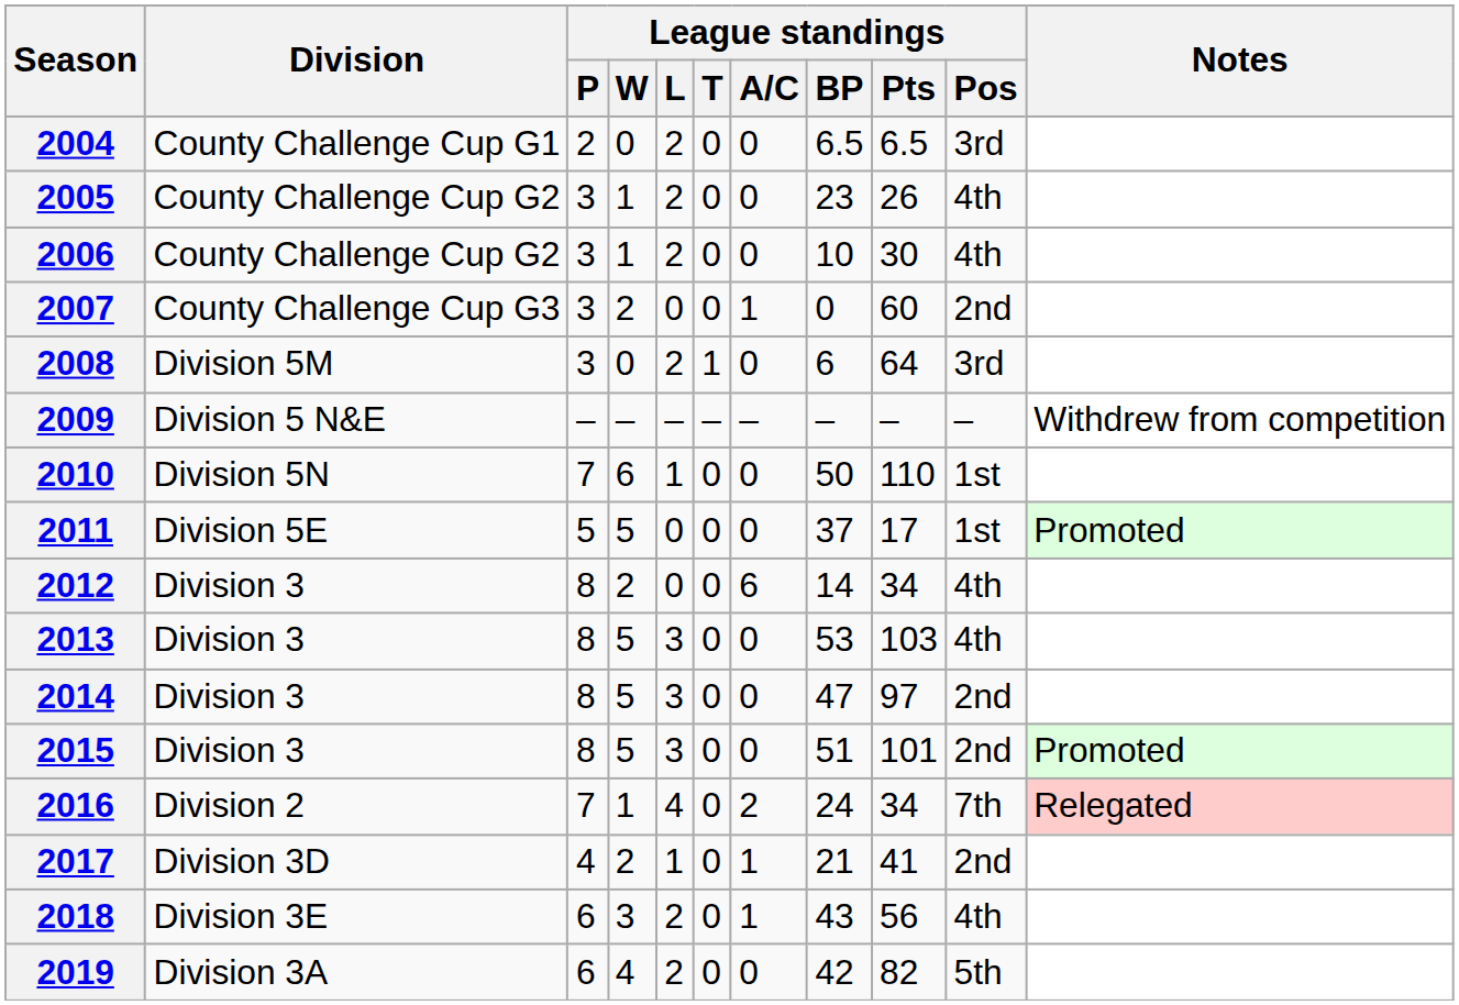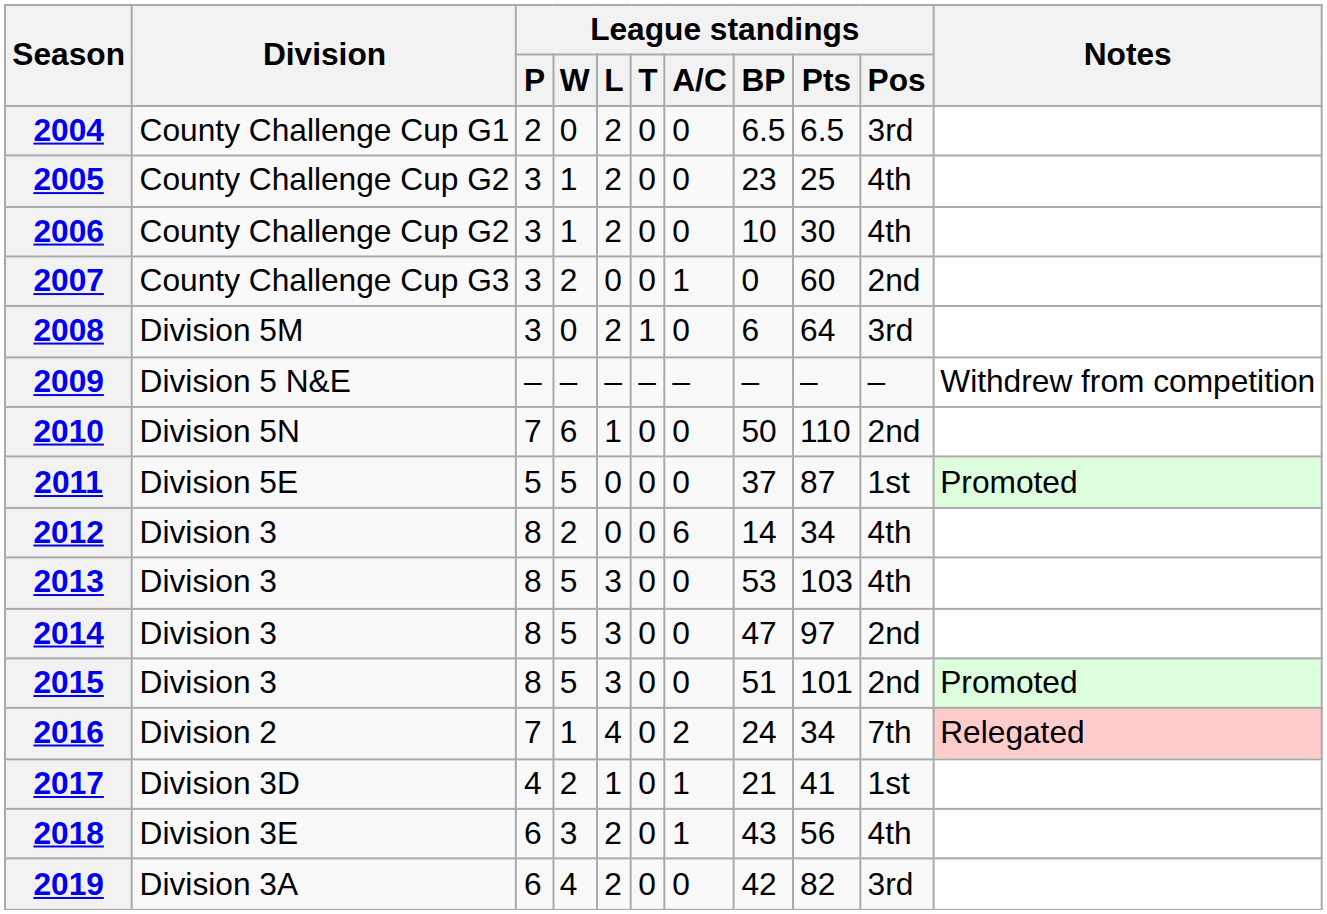 <table class="wikitable sortable">
 <tr>
 <th scope="col" rowspan="2">Season</th>
 <th scope="col" rowspan="2">Division</th>
 <th scope="col" colspan="8">League standings</th>
 <th scope="col" rowspan="2">Notes</th>
 </tr>
 <tr>
 <th scope="col">P</th>
 <th scope="col">W</th>
 <th scope="col">L</th>
 <th scope="col">T</th>
 <th scope="col">A/C</th>
 <th scope="col">BP</th>
 <th scope="col">Pts</th>
 <th scope="col">Pos</th>
 </tr>
 <tr>
 <th scope="row"><a href='#'>2004</a></th>
 <td>County Challenge Cup G1</td>
 <td>2</td>
 <td>0</td>
 <td>2</td>
 <td>0</td>
 <td>0</td>
 <td>6.5</td>
 <td>6.5</td>
 <td>3rd</td>
 <td style="background: white;"></td>
 </tr>
 <tr>
 <th scope="row"><a href='#'>2005</a></th>
 <td>County Challenge Cup G2</td>
 <td>3</td>
 <td>1</td>
 <td>2</td>
 <td>0</td>
 <td>0</td>
 <td>23</td>
-<td>26</td>
+<td>25</td>
 <td>4th</td>
 <td style="background: white;"></td>
 </tr>
 <tr>
 <th scope="row"><a href='#'>2006</a></th>
 <td>County Challenge Cup G2</td>
 <td>3</td>
 <td>1</td>
 <td>2</td>
 <td>0</td>
 <td>0</td>
 <td>10</td>
 <td>30</td>
 <td>4th</td>
 <td style="background: white;"></td>
 </tr>
 <tr>
 <th scope="row"><a href='#'>2007</a></th>
 <td>County Challenge Cup G3</td>
 <td>3</td>
 <td>2</td>
 <td>0</td>
 <td>0</td>
 <td>1</td>
 <td>0</td>
 <td>60</td>
 <td>2nd</td>
 <td style="background: white;"></td>
 </tr>
 <tr>
 <th scope="row"><a href='#'>2008</a></th>
 <td>Division 5M</td>
 <td>3</td>
 <td>0</td>
 <td>2</td>
 <td>1</td>
 <td>0</td>
 <td>6</td>
 <td>64</td>
 <td>3rd</td>
 <td style="background: white;"></td>
 </tr>
 <tr>
 <th scope="row"><a href='#'>2009</a></th>
 <td>Division 5 N&E</td>
 <td>–</td>
 <td>–</td>
 <td>–</td>
 <td>–</td>
 <td>–</td>
 <td>–</td>
 <td>–</td>
 <td>–</td>
 <td style="background: white;">Withdrew from competition</td>
 </tr>
 <tr>
 <th scope="row"><a href='#'>2010</a></th>
 <td>Division 5N</td>
 <td>7</td>
 <td>6</td>
 <td>1</td>
 <td>0</td>
 <td>0</td>
 <td>50</td>
 <td>110</td>
-<td>1st</td>
+<td>2nd</td>
 <td style="background: white;"></td>
 </tr>
 <tr>
 <th scope="row"><a href='#'>2011</a></th>
 <td>Division 5E</td>
 <td>5</td>
 <td>5</td>
 <td>0</td>
 <td>0</td>
 <td>0</td>
 <td>37</td>
-<td>17</td>
+<td>87</td>
 <td>1st</td>
 <td style="background: #dfd;">Promoted</td>
 </tr>
 <tr>
 <th scope="row"><a href='#'>2012</a></th>
 <td>Division 3</td>
 <td>8</td>
 <td>2</td>
 <td>0</td>
 <td>0</td>
 <td>6</td>
 <td>14</td>
 <td>34</td>
 <td>4th</td>
 <td style="background: white;"></td>
 </tr>
 <tr>
 <th scope="row"><a href='#'>2013</a></th>
 <td>Division 3</td>
 <td>8</td>
 <td>5</td>
 <td>3</td>
 <td>0</td>
 <td>0</td>
 <td>53</td>
 <td>103</td>
 <td>4th</td>
 <td style="background: white;"></td>
 </tr>
 <tr>
 <th scope="row"><a href='#'>2014</a></th>
 <td>Division 3</td>
 <td>8</td>
 <td>5</td>
 <td>3</td>
 <td>0</td>
 <td>0</td>
 <td>47</td>
 <td>97</td>
 <td>2nd</td>
 <td style="background: white;"></td>
 </tr>
 <tr>
 <th scope="row"><a href='#'>2015</a></th>
 <td>Division 3</td>
 <td>8</td>
 <td>5</td>
 <td>3</td>
 <td>0</td>
 <td>0</td>
 <td>51</td>
 <td>101</td>
 <td>2nd</td>
 <td style="background: #dfd;">Promoted</td>
 </tr>
 <tr>
 <th scope="row"><a href='#'>2016</a></th>
 <td>Division 2</td>
 <td>7</td>
 <td>1</td>
 <td>4</td>
 <td>0</td>
 <td>2</td>
 <td>24</td>
 <td>34</td>
 <td>7th</td>
 <td style="background: #FFCCCC;">Relegated</td>
 </tr>
 <tr>
 <th scope="row"><a href='#'>2017</a></th>
 <td>Division 3D</td>
 <td>4</td>
 <td>2</td>
 <td>1</td>
 <td>0</td>
 <td>1</td>
 <td>21</td>
 <td>41</td>
-<td>2nd</td>
+<td>1st</td>
 <td style="background: white;"></td>
 </tr>
 <tr>
 <th scope="row"><a href='#'>2018</a></th>
 <td>Division 3E</td>
 <td>6</td>
 <td>3</td>
 <td>2</td>
 <td>0</td>
 <td>1</td>
 <td>43</td>
 <td>56</td>
 <td>4th</td>
 <td style="background: white;"></td>
 </tr>
 <tr>
 <th scope="row"><a href='#'>2019</a></th>
 <td>Division 3A</td>
 <td>6</td>
 <td>4</td>
 <td>2</td>
 <td>0</td>
 <td>0</td>
 <td>42</td>
 <td>82</td>
-<td>5th</td>
+<td>3rd</td>
 <td style="background: white;"></td>
 </tr>
 </table>
